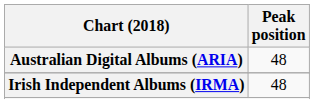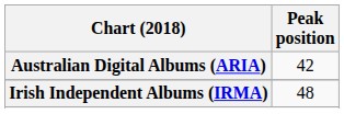 <table class="wikitable sortable plainrowheaders" style="text-align:center">
 <tr>
 <th scope="col">Chart (2018)</th>
 <th scope="col">Peak<br>position</th>
 </tr>
 <tr>
 <th scope="row">Australian Digital Albums (<a href='#'>ARIA</a>)</th>
-<td>48</td>
+<td>42</td>
 </tr>
 <tr>
 </tr>
 <tr>
 </tr>
 <tr>
 </tr>
 <tr>
 </tr>
 <tr>
 </tr>
 <tr>
 <th scope="row">Irish Independent Albums (<a href='#'>IRMA</a>)</th>
 <td>48</td>
 </tr>
 <tr>
 </tr>
 <tr>
 </tr>
 <tr>
 </tr>
 <tr>
 </tr>
 <tr>
 </tr>
 <tr>
 </tr>
 <tr>
 </tr>
 </table>
